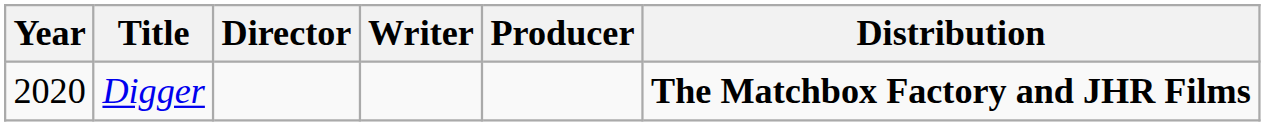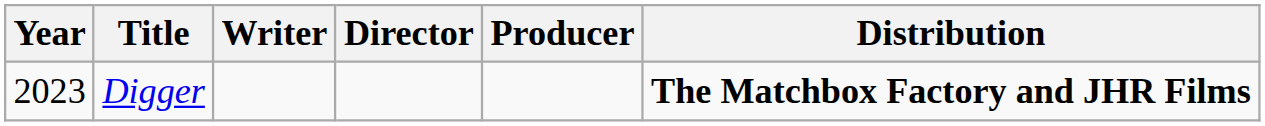 <table class="wikitable unsortable">
 <tr>
 <th>Year</th>
 <th>Title</th>
+<th>Writer</th>
 <th>Director</th>
-<th>Writer</th>
 <th>Producer</th>
 <th>Distribution</th>
 </tr>
 <tr>
-<td>2020</td>
+<td>2023</td>
 <td><em><a href='#'>Digger</a></em></td>
 <td></td>
 <td></td>
 <td></td>
 <td><strong>The Matchbox Factory and JHR Films</strong></td>
 </tr>
 </table>
